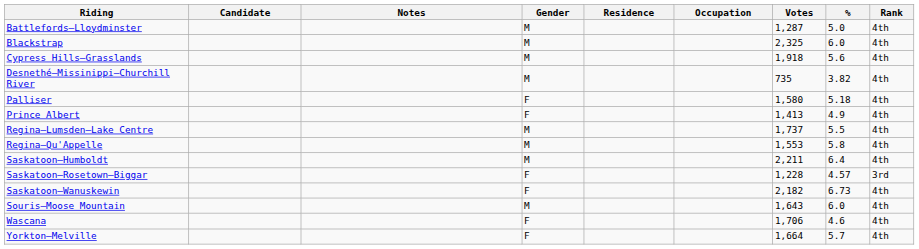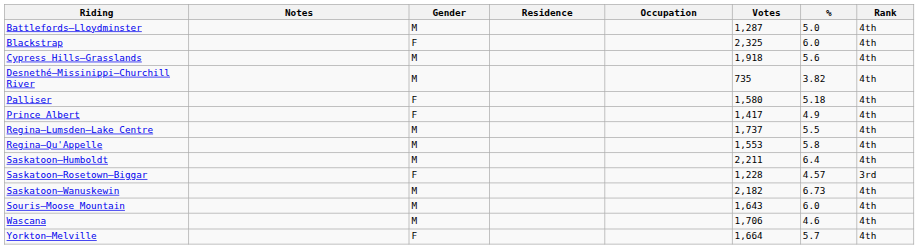 <table class="wikitable sortable"  width="100%">
 <tr>
 <th width="250">Riding<br></th>
-<th width="150">Candidate</th>
 <th width="300">Notes</th>
 <th>Gender</th>
 <th>Residence</th>
 <th>Occupation</th>
 <th>Votes</th>
 <th>%</th>
 <th>Rank</th>
 </tr>
 <tr>
 <td><a href='#'>Battlefords—Lloydminster</a></td>
 <td></td>
-<td></td>
 <td>M</td>
 <td></td>
 <td></td>
 <td>1,287</td>
 <td>5.0</td>
 <td>4th</td>
 </tr>
 <tr>
 <td><a href='#'>Blackstrap</a></td>
 <td></td>
-<td></td>
-<td>M</td>
+<td>F</td>
 <td></td>
 <td></td>
 <td>2,325</td>
 <td>6.0</td>
 <td>4th</td>
 </tr>
 <tr>
 <td><a href='#'>Cypress Hills—Grasslands</a></td>
-<td></td>
 <td></td>
 <td>M</td>
 <td></td>
 <td></td>
 <td>1,918</td>
 <td>5.6</td>
 <td>4th</td>
 </tr>
 <tr>
 <td><a href='#'>Desnethé—Missinippi—Churchill River</a></td>
 <td></td>
-<td></td>
 <td>M</td>
 <td></td>
 <td></td>
 <td>735</td>
 <td>3.82</td>
 <td>4th</td>
 </tr>
 <tr>
 <td><a href='#'>Palliser</a></td>
-<td></td>
 <td></td>
 <td>F</td>
 <td></td>
 <td></td>
 <td>1,580</td>
 <td>5.18</td>
 <td>4th</td>
 </tr>
 <tr>
 <td><a href='#'>Prince Albert</a></td>
 <td></td>
-<td></td>
 <td>F</td>
 <td></td>
 <td></td>
-<td>1,413</td>
+<td>1,417</td>
 <td>4.9</td>
 <td>4th</td>
 </tr>
 <tr>
 <td><a href='#'>Regina—Lumsden—Lake Centre</a></td>
-<td></td>
 <td></td>
 <td>M</td>
 <td></td>
 <td></td>
 <td>1,737</td>
 <td>5.5</td>
 <td>4th</td>
 </tr>
 <tr>
 <td><a href='#'>Regina—Qu'Appelle</a></td>
 <td></td>
-<td></td>
 <td>M</td>
 <td></td>
 <td></td>
 <td>1,553</td>
 <td>5.8</td>
 <td>4th</td>
 </tr>
 <tr>
 <td><a href='#'>Saskatoon—Humboldt</a></td>
-<td></td>
 <td></td>
 <td>M</td>
 <td></td>
 <td></td>
 <td>2,211</td>
 <td>6.4</td>
 <td>4th</td>
 </tr>
 <tr>
 <td><a href='#'>Saskatoon—Rosetown—Biggar</a></td>
 <td></td>
-<td></td>
 <td>F</td>
 <td></td>
 <td></td>
 <td>1,228</td>
 <td>4.57</td>
 <td>3rd</td>
 </tr>
 <tr>
 <td><a href='#'>Saskatoon—Wanuskewin</a></td>
 <td></td>
-<td></td>
-<td>F</td>
+<td>M</td>
 <td></td>
 <td></td>
 <td>2,182</td>
 <td>6.73</td>
 <td>4th</td>
 </tr>
 <tr>
 <td><a href='#'>Souris—Moose Mountain</a></td>
-<td></td>
 <td></td>
 <td>M</td>
 <td></td>
 <td></td>
 <td>1,643</td>
 <td>6.0</td>
 <td>4th</td>
 </tr>
 <tr>
 <td><a href='#'>Wascana</a></td>
 <td></td>
-<td></td>
-<td>F</td>
+<td>M</td>
 <td></td>
 <td></td>
 <td>1,706</td>
 <td>4.6</td>
 <td>4th</td>
 </tr>
 <tr>
 <td><a href='#'>Yorkton—Melville</a></td>
 <td></td>
-<td></td>
 <td>F</td>
 <td></td>
 <td></td>
 <td>1,664</td>
 <td>5.7</td>
 <td>4th</td>
 </tr>
 </table>
